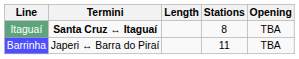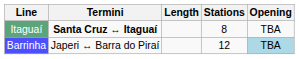 <table class="wikitable">
 <tr>
 <th align="center" width="60px">Line</th>
 <th align="center">Termini</th>
 <th align="center">Length</th>
 <th align="center">Stations</th>
 <th align="center">Opening</th>
 </tr>
 <tr>
 <td bgcolor="#5CA47A" align="center" style="color:white">Itaguaí</td>
 <td align="center"><strong>Santa Cruz ↔ Itaguaí</strong></td>
 <td align="center"></td>
 <td align="center">8</td>
 <td align="center">TBA</td>
 </tr>
 <tr>
 <td bgcolor="#4D4FFF" align="center" style="color:white">Barrinha</td>
 <td align="center">Japeri ↔ Barra do Piraí</td>
 <td align="center"></td>
-<td align="center">11</td>
-<td align="center">TBA</td>
+<td align="center">12</td>
+<td align="center" style="background: lightblue;">TBA</td>
 </tr>
 </table>
